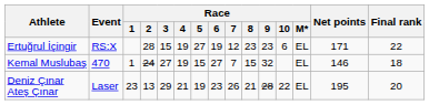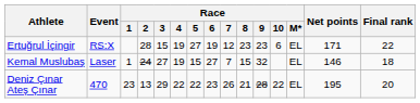 <table class="wikitable" style="font-size:90%">
 <tr>
 <th rowspan="2">Athlete</th>
 <th rowspan="2">Event</th>
 <th colspan=11>Race</th>
 <th rowspan=2>Net points</th>
 <th rowspan=2>Final rank</th>
 </tr>
 <tr style="font-size:95%">
 <th>1</th>
 <th>2</th>
 <th>3</th>
 <th>4</th>
 <th>5</th>
 <th>6</th>
 <th>7</th>
 <th>8</th>
 <th>9</th>
 <th>10</th>
 <th>M*</th>
 </tr>
 <tr align=center>
 <td align=left><a href='#'>Ertuğrul İçingir</a></td>
 <td align=left><a href='#'>RS:X</a></td>
 <td></td>
 <td>28</td>
 <td>15</td>
 <td>19</td>
 <td>27</td>
 <td>19</td>
 <td>12</td>
 <td>23</td>
 <td>23</td>
 <td>6</td>
 <td>EL</td>
 <td>171</td>
 <td>22</td>
 </tr>
 <tr align=center>
 <td align=left><a href='#'>Kemal Muslubaş</a></td>
-<td align=left><a href='#'>470</a></td>
+<td align=left><a href='#'>Laser</a></td>
 <td>1</td>
 <td><s>24</s></td>
 <td>27</td>
 <td>19</td>
 <td>15</td>
 <td>27</td>
 <td>7</td>
 <td>15</td>
 <td>32</td>
 <td></td>
 <td>EL</td>
 <td>146</td>
 <td>18</td>
 </tr>
 <tr align=center>
 <td align=left><a href='#'>Deniz Çınar</a> <br><a href='#'>Ateş Çınar</a> </td>
-<td align=left><a href='#'>Laser</a></td>
+<td align=left><a href='#'>470</a></td>
 <td>23</td>
 <td>13</td>
 <td>29</td>
-<td>21</td>
-<td>19</td>
+<td>22</td>
+<td>22</td>
 <td>23</td>
 <td>26</td>
 <td>21</td>
 <td><s>28</s></td>
 <td>22</td>
 <td>EL</td>
 <td>195</td>
 <td>20</td>
 </tr>
 </table>
